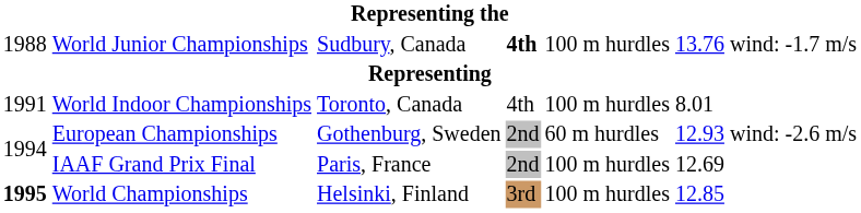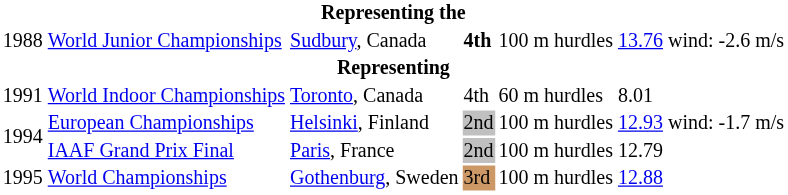 <table>
 <tr>
 <th colspan="7">Representing the </th>
 </tr>
 <tr>
 <td>1988</td>
 <td><a href='#'>World Junior Championships</a></td>
 <td><a href='#'>Sudbury</a>, Canada</td>
 <td><strong>4th</strong></td>
 <td>100 m hurdles</td>
 <td><a href='#'>13.76</a></td>
-<td>wind: -1.7 m/s</td>
+<td>wind: -2.6 m/s</td>
 </tr>
 <tr>
 <th colspan="7">Representing </th>
 </tr>
 <tr>
 <td>1991</td>
 <td><a href='#'>World Indoor Championships</a></td>
 <td><a href='#'>Toronto</a>, Canada</td>
 <td>4th</td>
-<td>100 m hurdles</td>
+<td>60 m hurdles</td>
 <td>8.01</td>
 </tr>
 <tr>
 <td rowspan=2>1994</td>
 <td><a href='#'>European Championships</a></td>
-<td><a href='#'>Gothenburg</a>, Sweden</td>
+<td><a href='#'>Helsinki</a>, Finland</td>
 <td bgcolor="silver">2nd</td>
-<td>60 m hurdles</td>
+<td>100 m hurdles</td>
 <td><a href='#'>12.93</a></td>
-<td>wind: -2.6 m/s</td>
+<td>wind: -1.7 m/s</td>
 </tr>
 <tr>
 <td><a href='#'>IAAF Grand Prix Final</a></td>
 <td><a href='#'>Paris</a>, France</td>
 <td bgcolor="silver">2nd</td>
 <td>100 m hurdles</td>
-<td>12.69</td>
+<td>12.79</td>
 </tr>
 <tr>
-<td><strong>1995</strong></td>
+<td>1995</td>
 <td><a href='#'>World Championships</a></td>
-<td><a href='#'>Helsinki</a>, Finland</td>
+<td><a href='#'>Gothenburg</a>, Sweden</td>
 <td bgcolor="cc9966">3rd</td>
 <td>100 m hurdles</td>
-<td><a href='#'>12.85</a></td>
+<td><a href='#'>12.88</a></td>
 </tr>
 </table>
